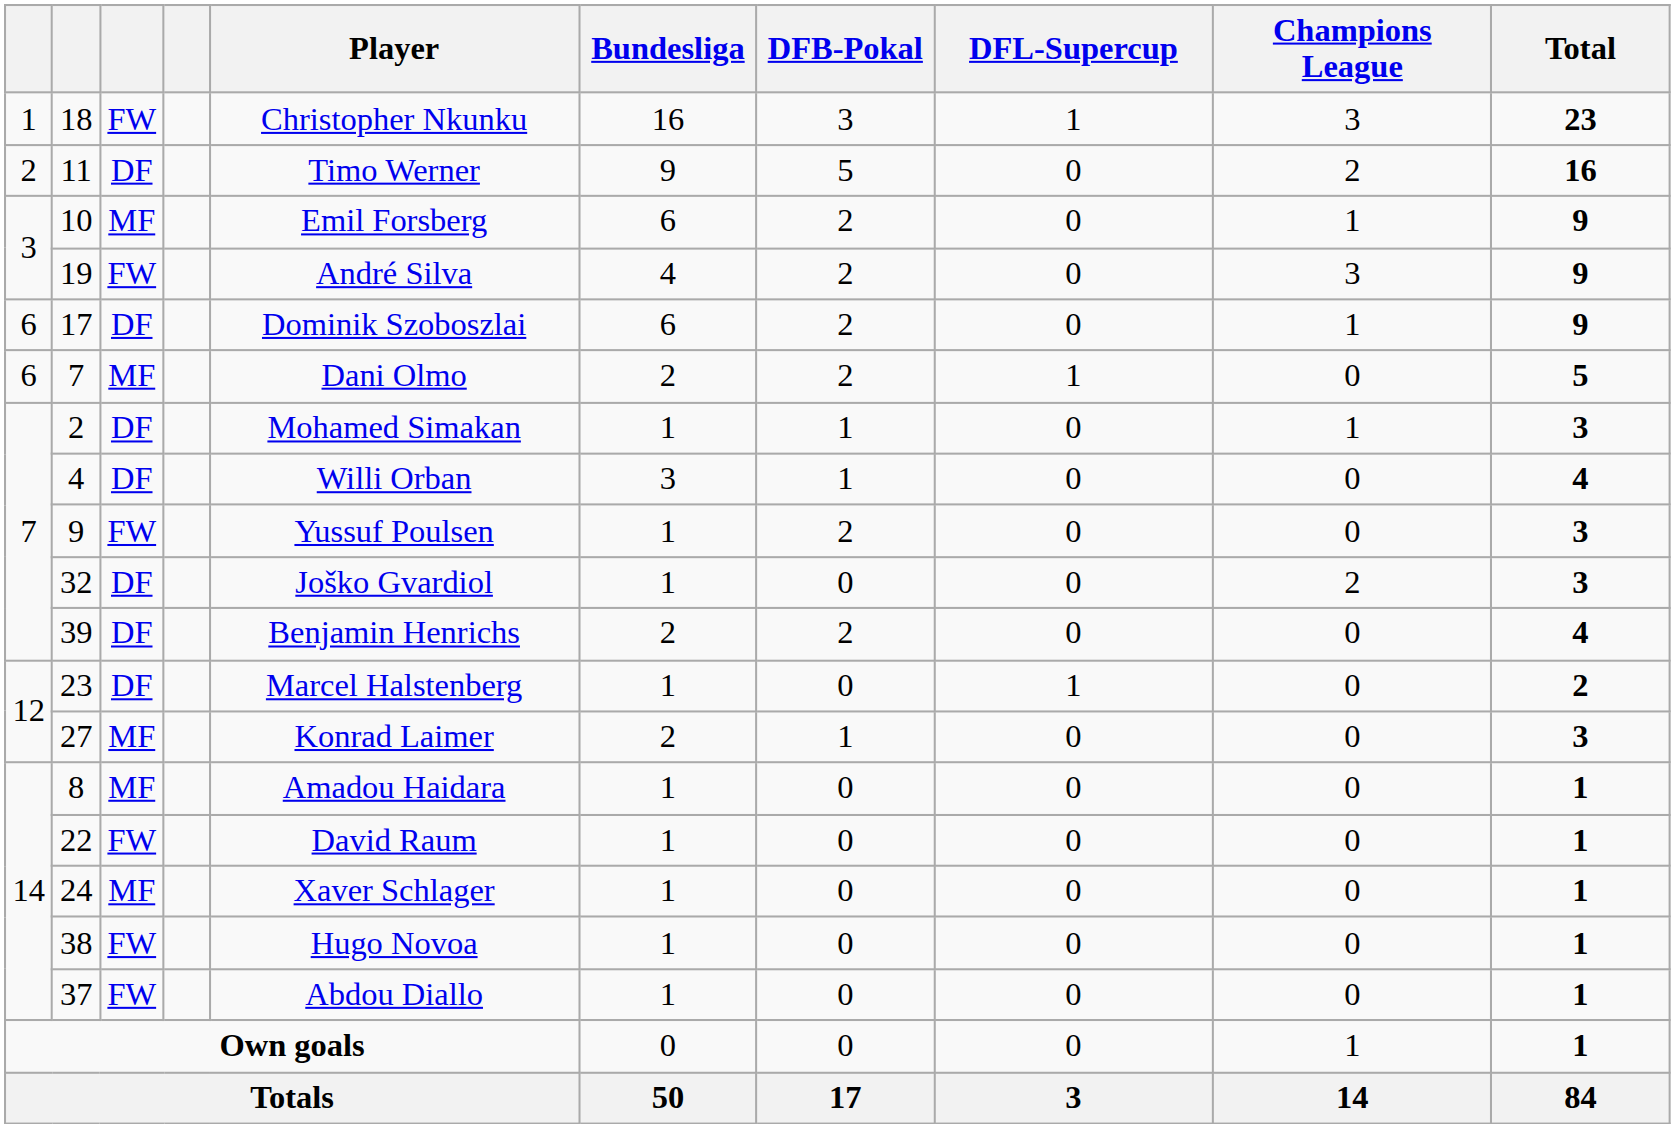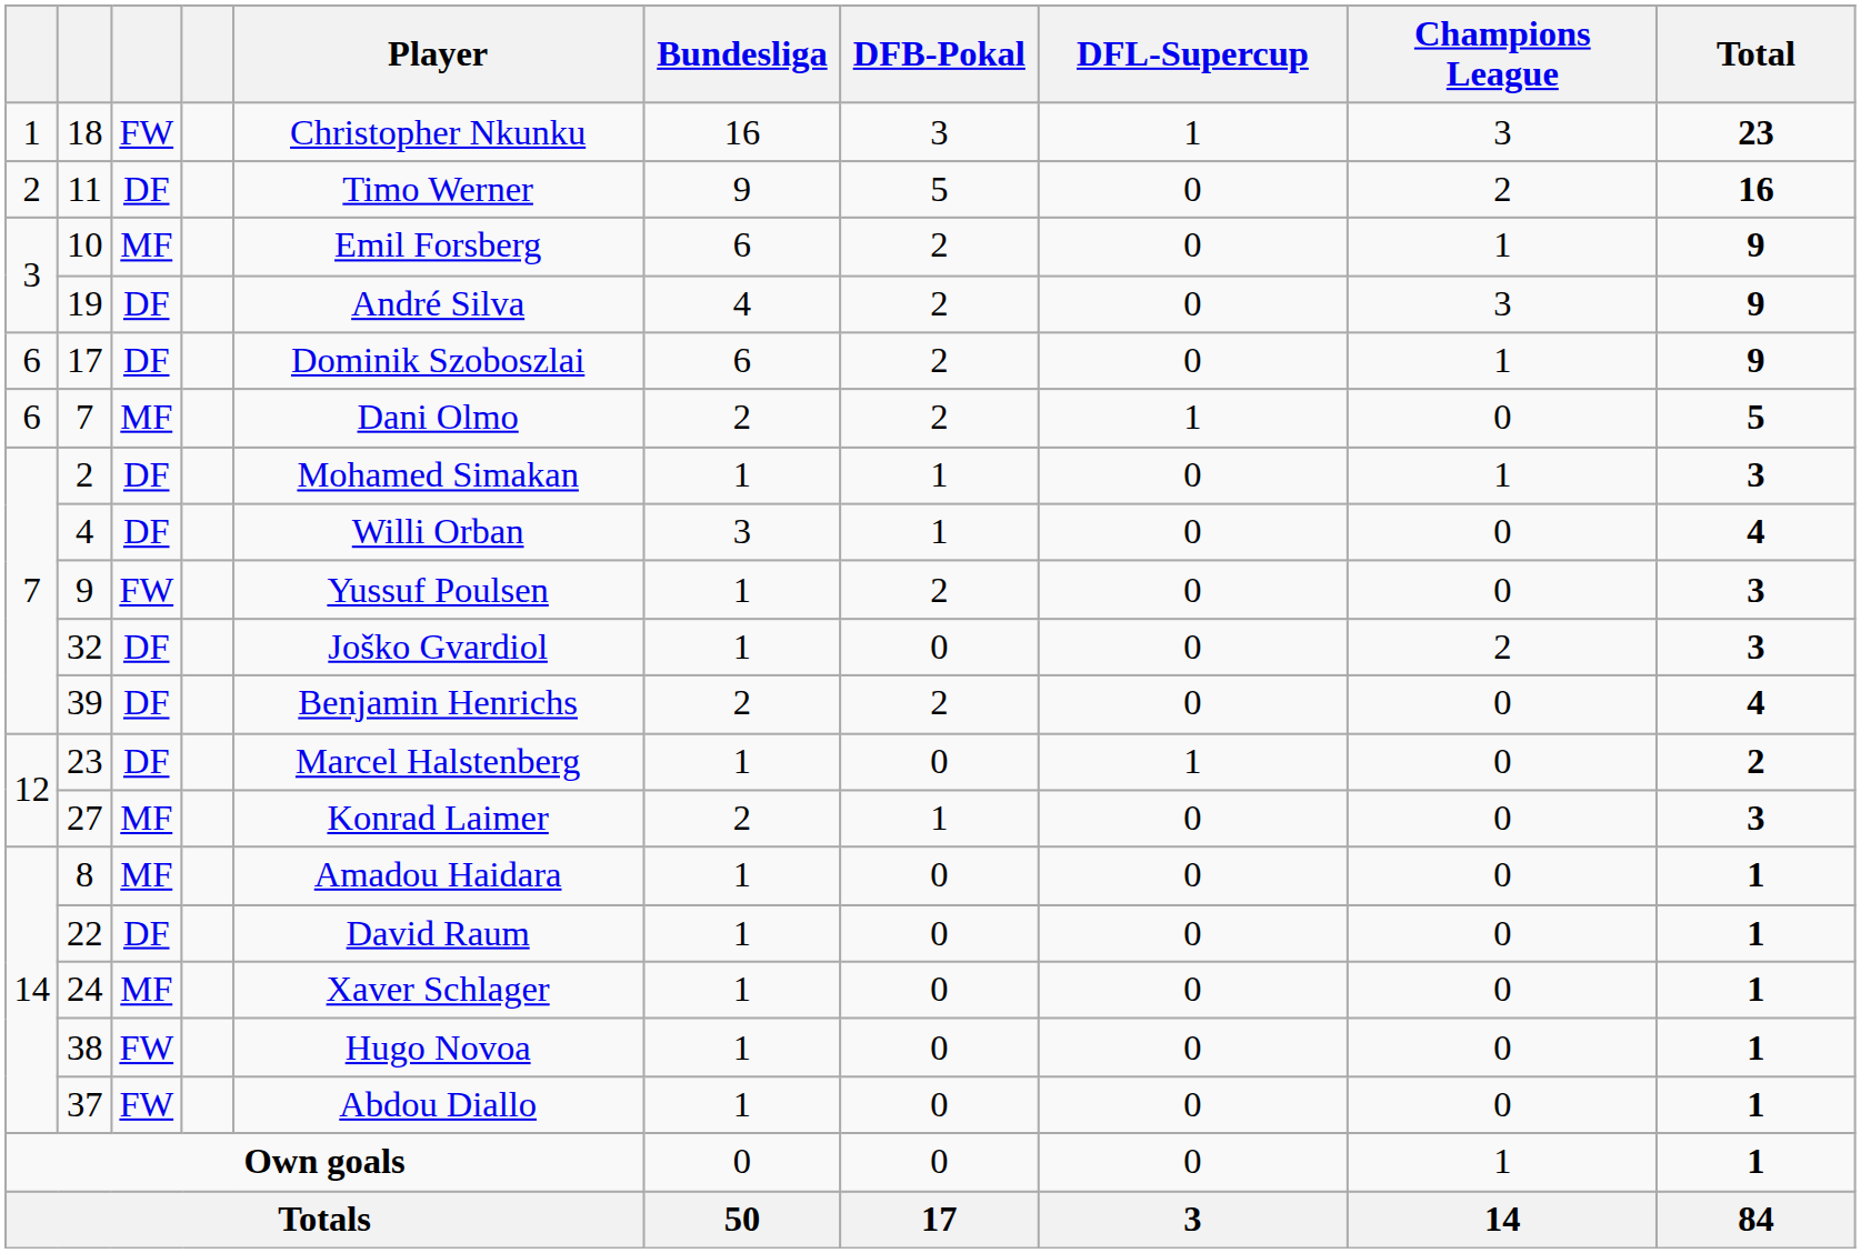 <table class="wikitable" style="text-align:center">
 <tr>
 <th width=15></th>
 <th width=15></th>
 <th width=15></th>
 <th width=15></th>
 <th width=175>Player</th>
 <th width=80><a href='#'>Bundesliga</a></th>
 <th width=80><a href='#'>DFB-Pokal</a></th>
 <th width=130><a href='#'>DFL-Supercup</a></th>
 <th width=130><a href='#'>Champions League</a></th>
 <th width=80>Total</th>
 </tr>
 <tr>
 <td>1</td>
 <td align=center>18</td>
 <td align=center><a href='#'>FW</a></td>
 <td></td>
 <td><a href='#'>Christopher Nkunku</a></td>
 <td>16</td>
 <td>3</td>
 <td>1</td>
 <td>3</td>
 <td><strong>23</strong></td>
 </tr>
 <tr>
 <td rowspan=1>2</td>
 <td align=center>11</td>
 <td align=center><a href='#'>DF</a></td>
 <td></td>
 <td><a href='#'>Timo Werner</a></td>
 <td>9</td>
 <td>5</td>
 <td>0</td>
 <td>2</td>
 <td><strong>16</strong></td>
 </tr>
 <tr>
 <td rowspan=2>3</td>
 <td align=center>10</td>
 <td align=center><a href='#'>MF</a></td>
 <td></td>
 <td><a href='#'>Emil Forsberg</a></td>
 <td>6</td>
 <td>2</td>
 <td>0</td>
 <td>1</td>
 <td><strong>9</strong></td>
 </tr>
 <tr>
 <td align=center>19</td>
-<td align=center><a href='#'>FW</a></td>
+<td align=center><a href='#'>DF</a></td>
 <td></td>
 <td><a href='#'>André Silva</a></td>
 <td>4</td>
 <td>2</td>
 <td>0</td>
 <td>3</td>
 <td><strong>9</strong></td>
 </tr>
 <tr>
 <td>6</td>
 <td align=center>17</td>
 <td align=center><a href='#'>DF</a></td>
 <td></td>
 <td><a href='#'>Dominik Szoboszlai</a></td>
 <td>6</td>
 <td>2</td>
 <td>0</td>
 <td>1</td>
 <td><strong>9</strong></td>
 </tr>
 <tr>
 <td>6</td>
 <td align=center>7</td>
 <td align=center><a href='#'>MF</a></td>
 <td></td>
 <td><a href='#'>Dani Olmo</a></td>
 <td>2</td>
 <td>2</td>
 <td>1</td>
 <td>0</td>
 <td><strong>5</strong></td>
 </tr>
 <tr>
 <td rowspan=5>7</td>
 <td align=center>2</td>
 <td align=center><a href='#'>DF</a></td>
 <td></td>
 <td><a href='#'>Mohamed Simakan</a></td>
 <td>1</td>
 <td>1</td>
 <td>0</td>
 <td>1</td>
 <td><strong>3</strong></td>
 </tr>
 <tr>
 <td align=center>4</td>
 <td align=center><a href='#'>DF</a></td>
 <td></td>
 <td><a href='#'>Willi Orban</a></td>
 <td>3</td>
 <td>1</td>
 <td>0</td>
 <td>0</td>
 <td><strong>4</strong></td>
 </tr>
 <tr>
 <td align=center>9</td>
 <td align=center><a href='#'>FW</a></td>
 <td></td>
 <td><a href='#'>Yussuf Poulsen</a></td>
 <td>1</td>
 <td>2</td>
 <td>0</td>
 <td>0</td>
 <td><strong>3</strong></td>
 </tr>
 <tr>
 <td align=center>32</td>
 <td align=center><a href='#'>DF</a></td>
 <td></td>
 <td><a href='#'>Joško Gvardiol</a></td>
 <td>1</td>
 <td>0</td>
 <td>0</td>
 <td>2</td>
 <td><strong>3</strong></td>
 </tr>
 <tr>
 <td align=center>39</td>
 <td align=center><a href='#'>DF</a></td>
 <td></td>
 <td><a href='#'>Benjamin Henrichs</a></td>
 <td>2</td>
 <td>2</td>
 <td>0</td>
 <td>0</td>
 <td><strong>4</strong></td>
 </tr>
 <tr>
 <td rowspan=2>12</td>
 <td align=center>23</td>
 <td align=center><a href='#'>DF</a></td>
 <td></td>
 <td><a href='#'>Marcel Halstenberg</a></td>
 <td>1</td>
 <td>0</td>
 <td>1</td>
 <td>0</td>
 <td><strong>2</strong></td>
 </tr>
 <tr>
 <td align=center>27</td>
 <td align=center><a href='#'>MF</a></td>
 <td></td>
 <td><a href='#'>Konrad Laimer</a></td>
 <td>2</td>
 <td>1</td>
 <td>0</td>
 <td>0</td>
 <td><strong>3</strong></td>
 </tr>
 <tr>
 <td rowspan=5>14</td>
 <td align=center>8</td>
 <td align=center><a href='#'>MF</a></td>
 <td></td>
 <td><a href='#'>Amadou Haidara</a></td>
 <td>1</td>
 <td>0</td>
 <td>0</td>
 <td>0</td>
 <td><strong>1</strong></td>
 </tr>
 <tr>
 <td align=center>22</td>
-<td align=center><a href='#'>FW</a></td>
+<td align=center><a href='#'>DF</a></td>
 <td></td>
 <td><a href='#'>David Raum</a></td>
 <td>1</td>
 <td>0</td>
 <td>0</td>
 <td>0</td>
 <td><strong>1</strong></td>
 </tr>
 <tr>
 <td align=center>24</td>
 <td align=center><a href='#'>MF</a></td>
 <td></td>
 <td><a href='#'>Xaver Schlager</a></td>
 <td>1</td>
 <td>0</td>
 <td>0</td>
 <td>0</td>
 <td><strong>1</strong></td>
 </tr>
 <tr>
 <td align=center>38</td>
 <td align=center><a href='#'>FW</a></td>
 <td></td>
 <td><a href='#'>Hugo Novoa</a></td>
 <td>1</td>
 <td>0</td>
 <td>0</td>
 <td>0</td>
 <td><strong>1</strong></td>
 </tr>
 <tr>
 <td align=center>37</td>
 <td align=center><a href='#'>FW</a></td>
 <td></td>
 <td><a href='#'>Abdou Diallo</a></td>
 <td>1</td>
 <td>0</td>
 <td>0</td>
 <td>0</td>
 <td><strong>1</strong></td>
 </tr>
 <tr>
 <td colspan=5><strong>Own goals</strong></td>
 <td>0</td>
 <td>0</td>
 <td>0</td>
 <td>1</td>
 <td><strong>1</strong></td>
 </tr>
 <tr>
 <th colspan=5>Totals</th>
 <th>50</th>
 <th>17</th>
 <th>3</th>
 <th>14</th>
 <th>84</th>
 </tr>
 </table>
